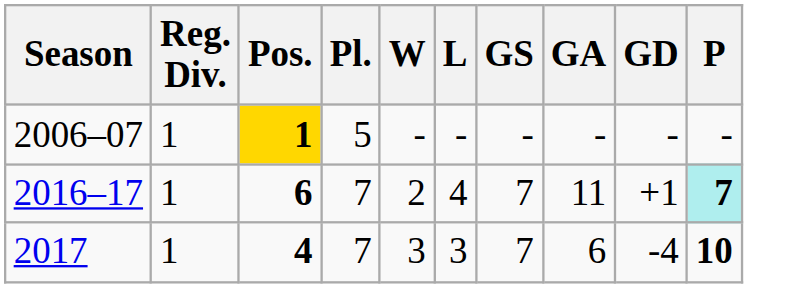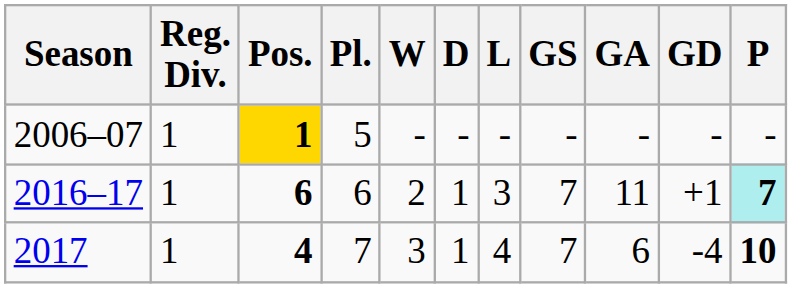 <table class="wikitable">
 <tr style="background:#efefef;">
 <th>Season</th>
 <th>Reg.<br>Div.</th>
 <th>Pos.</th>
 <th>Pl.</th>
 <th>W</th>
+<th>D</th>
 <th>L</th>
 <th>GS</th>
 <th>GA</th>
 <th>GD</th>
 <th>P</th>
 </tr>
 <tr>
 <td>2006–07</td>
 <td>1</td>
 <td align=right bgcolor=gold><strong>1</strong></td>
 <td align=right>5</td>
 <td align=right>-</td>
 <td align=right>-</td>
 <td align=right>-</td>
 <td align=right>-</td>
 <td align=right>-</td>
 <td align=right>-</td>
+<td align=right>-</td>
 </tr>
 <tr>
 <td><a href='#'>2016–17</a></td>
 <td>1</td>
 <td align=right><strong>6</strong></td>
-<td align=right>7</td>
+<td align=right>6</td>
 <td align=right>2</td>
-<td align=right>4</td>
+<td align=right>1</td>
+<td align=right>3</td>
 <td align=right>7</td>
 <td align=right>11</td>
 <td align=right>+1</td>
 <td align=right style="background: paleturquoise;"><strong>7</strong></td>
 </tr>
 <tr>
 <td><a href='#'>2017</a></td>
 <td>1</td>
 <td align=right><strong>4</strong></td>
 <td align=right>7</td>
 <td align=right>3</td>
-<td align=right>3</td>
+<td align=right>1</td>
+<td align=right>4</td>
 <td align=right>7</td>
 <td align=right>6</td>
 <td align=right>-4</td>
 <td align=right><strong>10</strong></td>
 </tr>
 </table>
